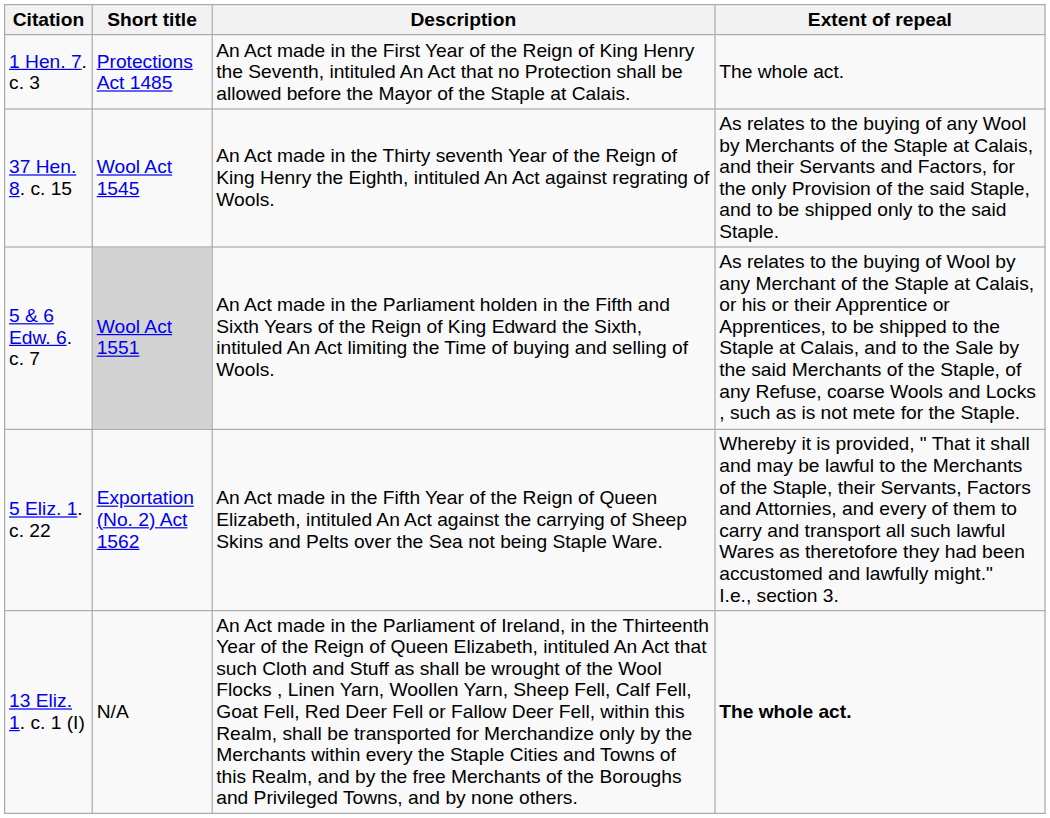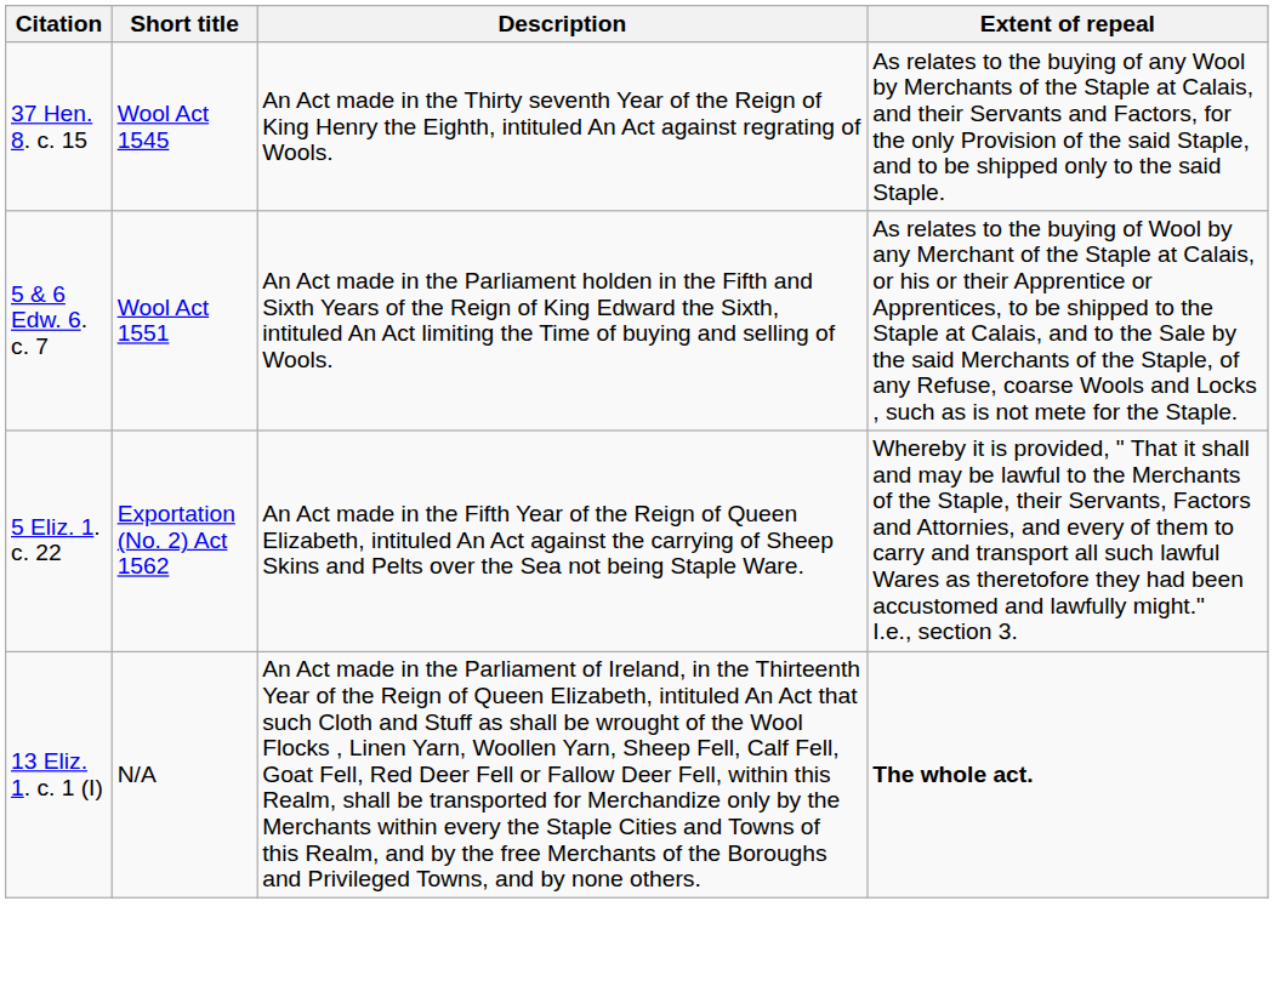 <table class="wikitable">
 <tr>
 <th>Citation</th>
 <th>Short title</th>
 <th>Description</th>
 <th>Extent of repeal</th>
-</tr>
-<tr>
-<td><a href='#'>1 Hen. 7</a>. c. 3</td>
-<td><a href='#'>Protections Act 1485</a></td>
-<td>An Act made in the First Year of the Reign of King Henry the Seventh, intituled An Act that no Protection shall be allowed before the Mayor of the Staple at Calais.</td>
-<td>The whole act.</td>
 </tr>
 <tr>
 <td><a href='#'>37 Hen. 8</a>. c. 15</td>
 <td><a href='#'>Wool Act 1545</a></td>
 <td>An Act made in the Thirty seventh Year of the Reign of King Henry the Eighth, intituled An Act against regrating of Wools.</td>
 <td>As relates to the buying of any Wool by Merchants of the Staple at Calais, and their Servants and Factors, for the only Provision of the said Staple, and to be shipped only to the said Staple.</td>
 </tr>
 <tr>
 <td><a href='#'>5 & 6 Edw. 6</a>. c. 7</td>
-<td style="background: lightgrey;"><a href='#'>Wool Act 1551</a></td>
+<td><a href='#'>Wool Act 1551</a></td>
 <td>An Act made in the Parliament holden in the Fifth and Sixth Years of the Reign of King Edward the Sixth, intituled An Act limiting the Time of buying and selling of Wools.</td>
 <td>As relates to the buying of Wool by any Merchant of the Staple at Calais, or his or their Apprentice or Apprentices, to be shipped to the Staple at Calais, and to the Sale by the said Merchants of the Staple, of any Refuse, coarse Wools and Locks , such as is not mete for the Staple.</td>
 </tr>
 <tr>
 <td><a href='#'>5 Eliz. 1</a>. c. 22</td>
 <td><a href='#'>Exportation (No. 2) Act 1562</a></td>
 <td>An Act made in the Fifth Year of the Reign of Queen Elizabeth, intituled An Act against the carrying of Sheep Skins and Pelts over the Sea not being Staple Ware.</td>
 <td>Whereby it is provided, " That it shall and may be lawful to the Merchants of the Staple, their Servants, Factors and Attornies, and every of them to carry and transport all such lawful Wares as theretofore they had been accustomed and lawfully might."<br>I.e., section 3.</td>
 </tr>
 <tr>
 <td><a href='#'>13 Eliz. 1</a>. c. 1 (I)</td>
 <td>N/A</td>
 <td>An Act made in the Parliament of Ireland, in the Thirteenth Year of the Reign of Queen Elizabeth, intituled An Act that such Cloth and Stuff as shall be wrought of the Wool Flocks , Linen Yarn, Woollen Yarn, Sheep Fell, Calf Fell, Goat Fell, Red Deer Fell or Fallow Deer Fell, within this Realm, shall be transported for Merchandize only by the Merchants within every the Staple Cities and Towns of this Realm, and by the free Merchants of the Boroughs and Privileged Towns, and by none others.</td>
 <td><strong>The whole act.</strong></td>
 </tr>
 </table>
